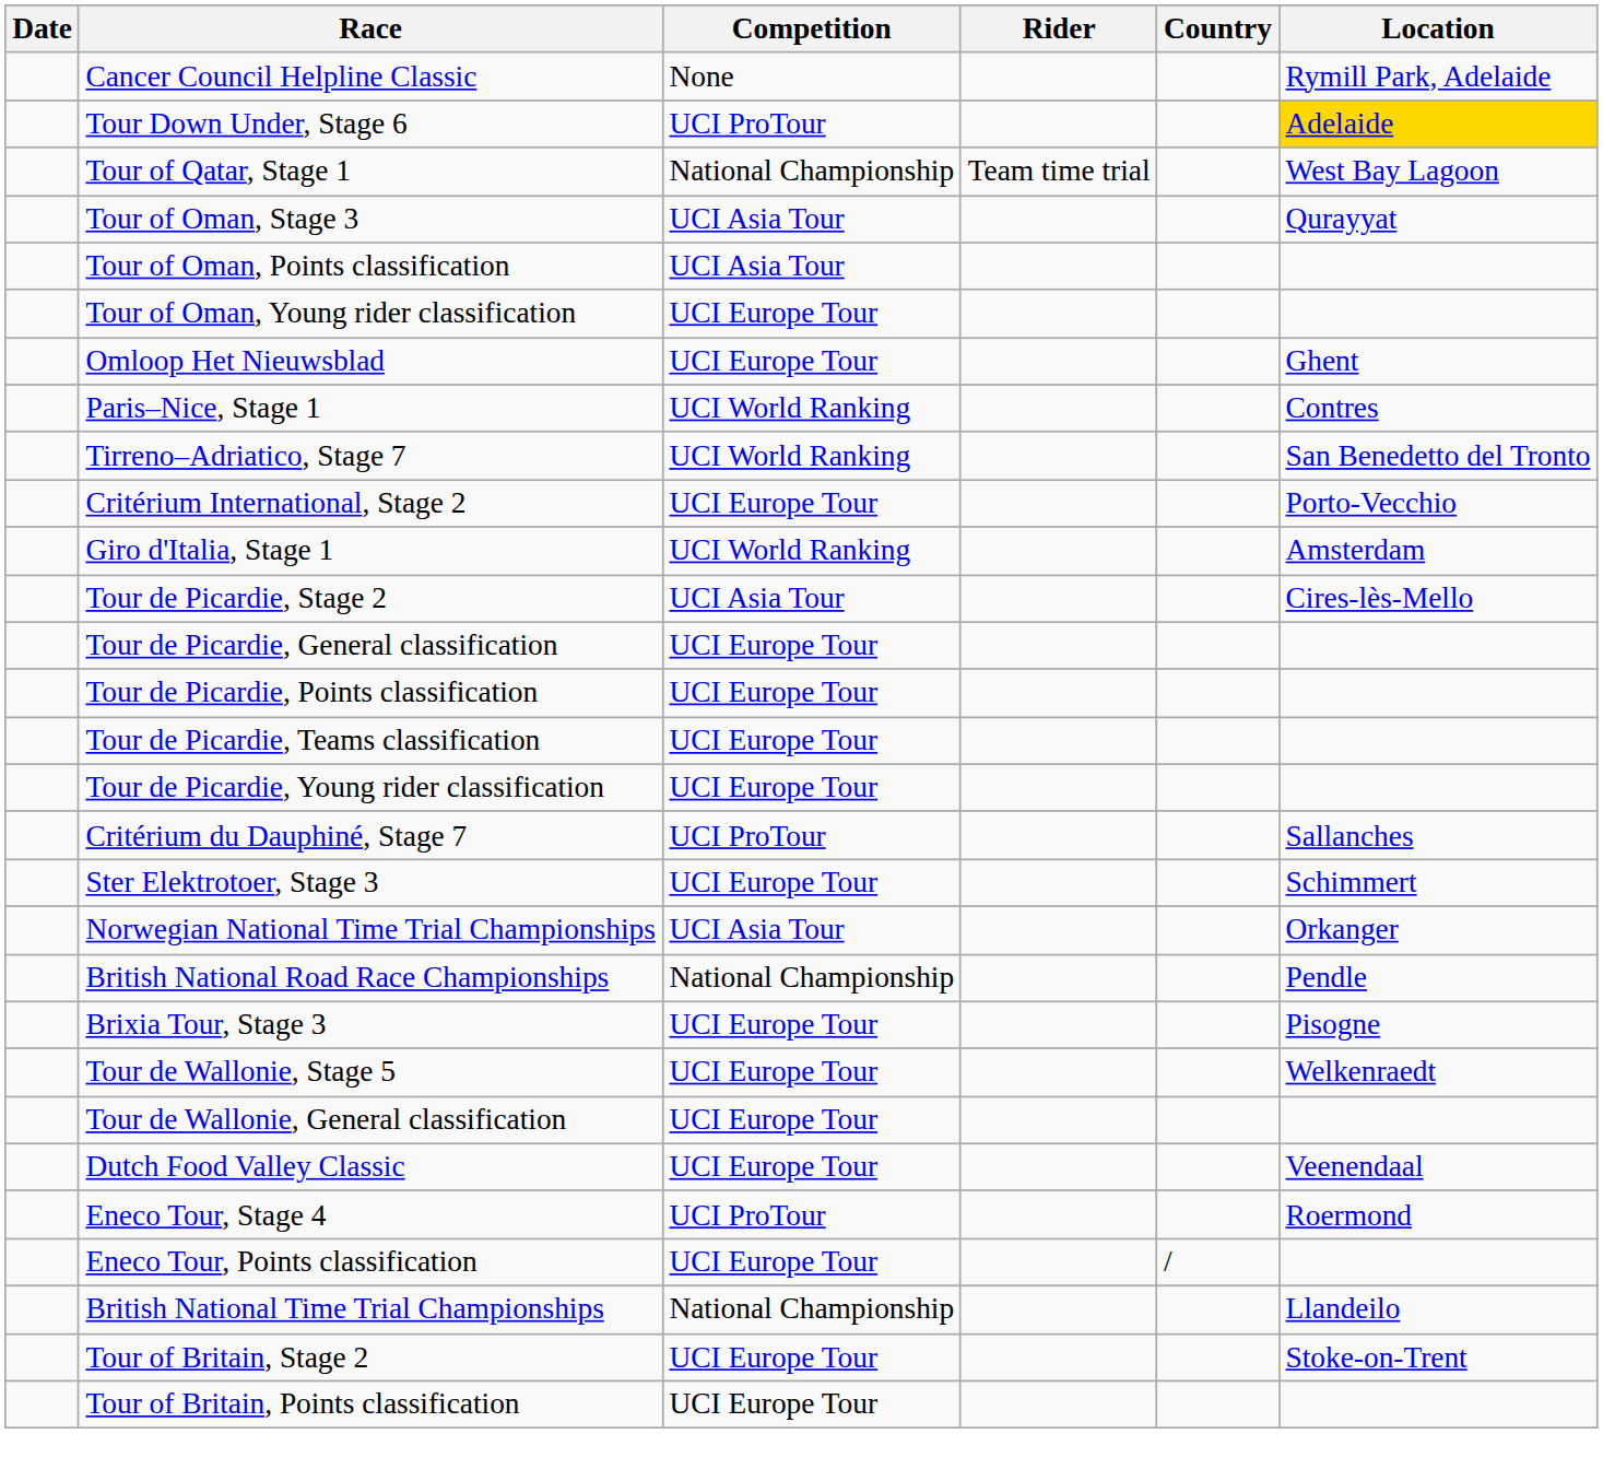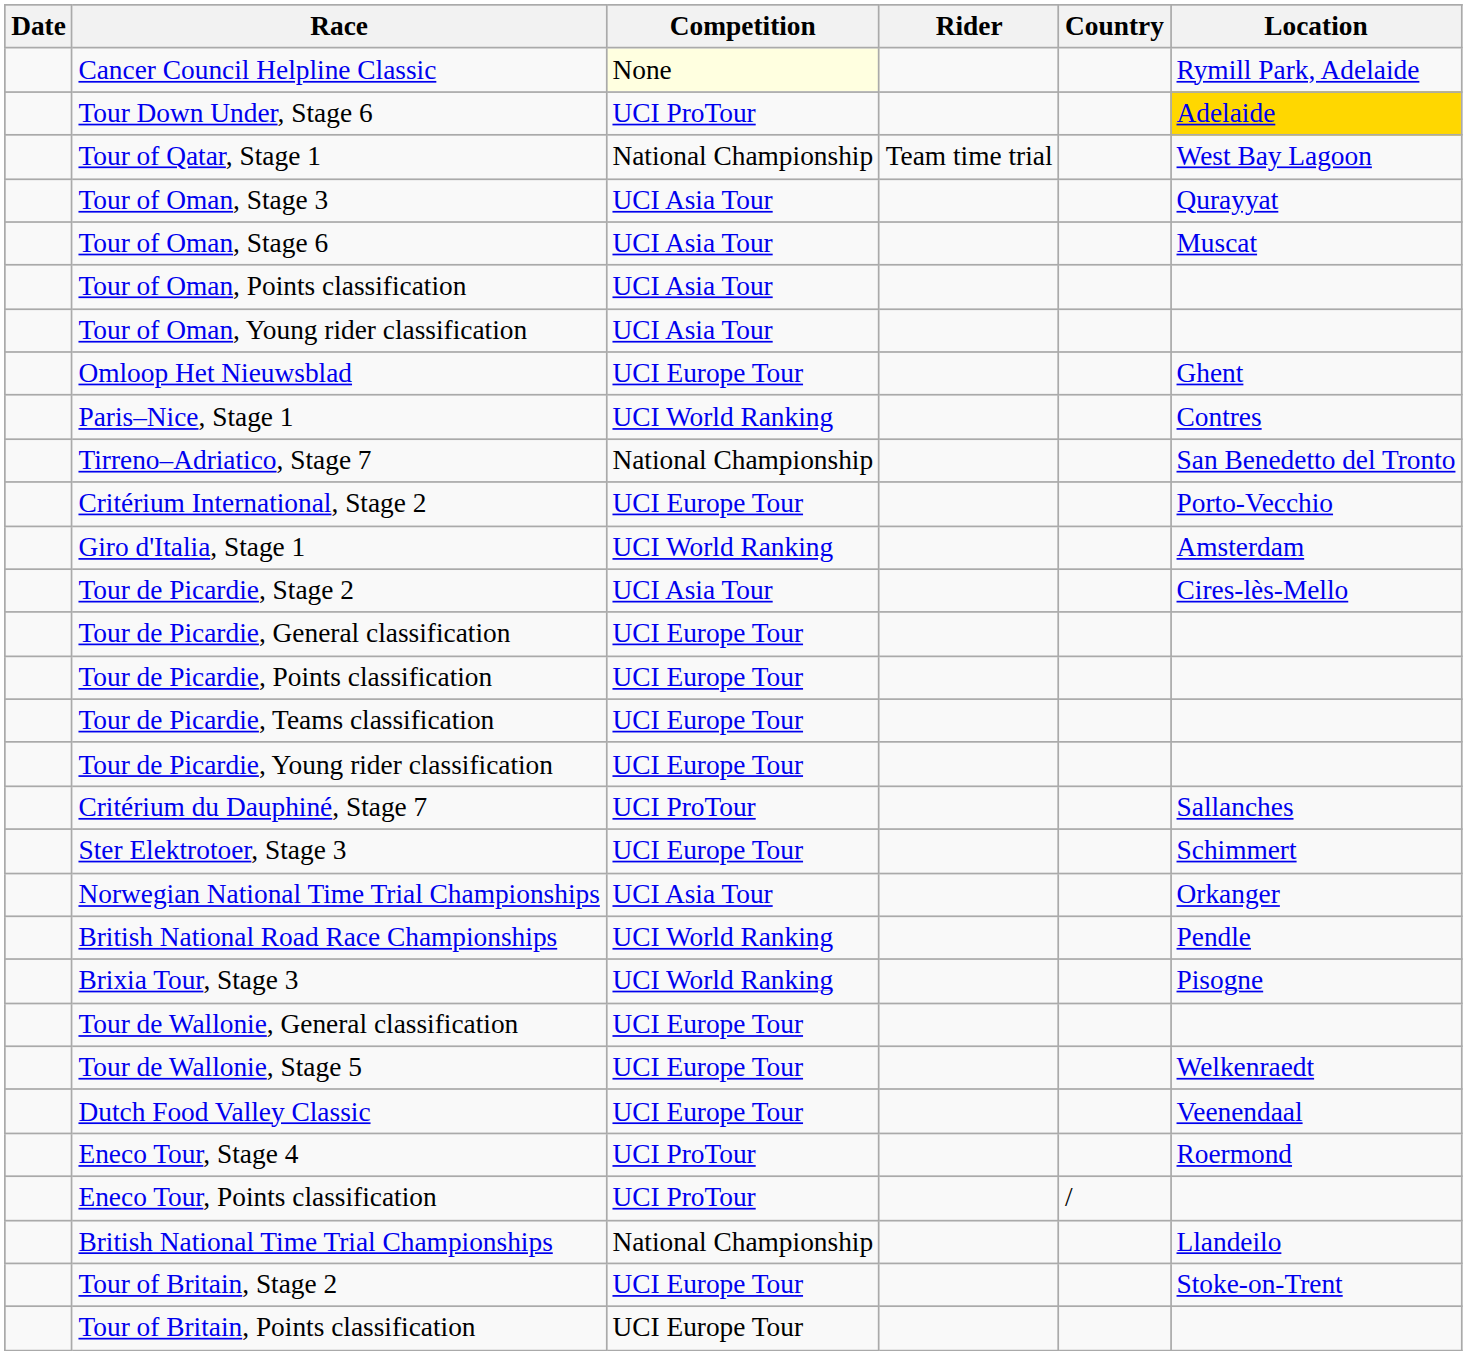 <table class="wikitable sortable">
 <tr>
 <th>Date</th>
 <th>Race</th>
 <th>Competition</th>
 <th>Rider</th>
 <th>Country</th>
 <th>Location</th>
 </tr>
 <tr>
 <td></td>
 <td><a href='#'>Cancer Council Helpline Classic</a></td>
-<td>None</td>
+<td style="background: lightyellow;">None</td>
 <td></td>
 <td></td>
 <td><a href='#'>Rymill Park, Adelaide</a></td>
 </tr>
 <tr>
 <td></td>
 <td><a href='#'>Tour Down Under</a>, Stage 6</td>
 <td><a href='#'>UCI ProTour</a></td>
 <td></td>
 <td></td>
 <td style="background: gold;"><a href='#'>Adelaide</a></td>
 </tr>
 <tr>
 <td></td>
 <td><a href='#'>Tour of Qatar</a>, Stage 1</td>
 <td>National Championship</td>
 <td>Team time trial</td>
 <td></td>
 <td><a href='#'>West Bay Lagoon</a></td>
 </tr>
 <tr>
 <td></td>
 <td><a href='#'>Tour of Oman</a>, Stage 3</td>
 <td><a href='#'>UCI Asia Tour</a></td>
 <td></td>
 <td></td>
 <td><a href='#'>Qurayyat</a></td>
 </tr>
 <tr>
 <td></td>
+<td><a href='#'>Tour of Oman</a>, Stage 6</td>
+<td><a href='#'>UCI Asia Tour</a></td>
+<td></td>
+<td></td>
+<td><a href='#'>Muscat</a></td>
+</tr>
+<tr>
+<td></td>
 <td><a href='#'>Tour of Oman</a>, Points classification</td>
 <td><a href='#'>UCI Asia Tour</a></td>
 <td></td>
 <td></td>
 <td></td>
 </tr>
 <tr>
 <td></td>
 <td><a href='#'>Tour of Oman</a>, Young rider classification</td>
-<td><a href='#'>UCI Europe Tour</a></td>
+<td><a href='#'>UCI Asia Tour</a></td>
 <td></td>
 <td></td>
 <td></td>
 </tr>
 <tr>
 <td></td>
 <td><a href='#'>Omloop Het Nieuwsblad</a></td>
 <td><a href='#'>UCI Europe Tour</a></td>
 <td></td>
 <td></td>
 <td><a href='#'>Ghent</a></td>
 </tr>
 <tr>
 <td></td>
 <td><a href='#'>Paris–Nice</a>, Stage 1</td>
 <td><a href='#'>UCI World Ranking</a></td>
 <td></td>
 <td></td>
 <td><a href='#'>Contres</a></td>
 </tr>
 <tr>
 <td></td>
 <td><a href='#'>Tirreno–Adriatico</a>, Stage 7</td>
-<td><a href='#'>UCI World Ranking</a></td>
+<td>National Championship</td>
 <td></td>
 <td></td>
 <td><a href='#'>San Benedetto del Tronto</a></td>
 </tr>
 <tr>
 <td></td>
 <td><a href='#'>Critérium International</a>, Stage 2</td>
 <td><a href='#'>UCI Europe Tour</a></td>
 <td></td>
 <td></td>
 <td><a href='#'>Porto-Vecchio</a></td>
 </tr>
 <tr>
 <td></td>
 <td><a href='#'>Giro d'Italia</a>, Stage 1</td>
 <td><a href='#'>UCI World Ranking</a></td>
 <td></td>
 <td></td>
 <td><a href='#'>Amsterdam</a></td>
 </tr>
 <tr>
 <td></td>
 <td><a href='#'>Tour de Picardie</a>, Stage 2</td>
 <td><a href='#'>UCI Asia Tour</a></td>
 <td></td>
 <td></td>
 <td><a href='#'>Cires-lès-Mello</a></td>
 </tr>
 <tr>
 <td></td>
 <td><a href='#'>Tour de Picardie</a>, General classification</td>
 <td><a href='#'>UCI Europe Tour</a></td>
 <td></td>
 <td></td>
 <td></td>
 </tr>
 <tr>
 <td></td>
 <td><a href='#'>Tour de Picardie</a>, Points classification</td>
 <td><a href='#'>UCI Europe Tour</a></td>
 <td></td>
 <td></td>
 <td></td>
 </tr>
 <tr>
 <td></td>
 <td><a href='#'>Tour de Picardie</a>, Teams classification</td>
 <td><a href='#'>UCI Europe Tour</a></td>
 <td align="center"></td>
 <td></td>
 <td></td>
 </tr>
 <tr>
 <td></td>
 <td><a href='#'>Tour de Picardie</a>, Young rider classification</td>
 <td><a href='#'>UCI Europe Tour</a></td>
 <td></td>
 <td></td>
 <td></td>
 </tr>
 <tr>
 <td></td>
 <td><a href='#'>Critérium du Dauphiné</a>, Stage 7</td>
 <td><a href='#'>UCI ProTour</a></td>
 <td></td>
 <td></td>
 <td><a href='#'>Sallanches</a></td>
 </tr>
 <tr>
 <td></td>
 <td><a href='#'>Ster Elektrotoer</a>, Stage 3</td>
 <td><a href='#'>UCI Europe Tour</a></td>
 <td></td>
 <td></td>
 <td><a href='#'>Schimmert</a></td>
 </tr>
 <tr>
 <td></td>
 <td><a href='#'>Norwegian National Time Trial Championships</a></td>
 <td><a href='#'>UCI Asia Tour</a></td>
 <td></td>
 <td></td>
 <td><a href='#'>Orkanger</a></td>
 </tr>
 <tr>
 <td></td>
 <td><a href='#'>British National Road Race Championships</a></td>
-<td>National Championship</td>
+<td><a href='#'>UCI World Ranking</a></td>
 <td></td>
 <td></td>
 <td><a href='#'>Pendle</a></td>
 </tr>
 <tr>
 <td></td>
 <td><a href='#'>Brixia Tour</a>, Stage 3</td>
+<td><a href='#'>UCI World Ranking</a></td>
+<td></td>
+<td></td>
+<td><a href='#'>Pisogne</a></td>
+</tr>
+<tr>
+<td></td>
+<td><a href='#'>Tour de Wallonie</a>, General classification</td>
 <td><a href='#'>UCI Europe Tour</a></td>
 <td></td>
 <td></td>
-<td><a href='#'>Pisogne</a></td>
+<td></td>
 </tr>
 <tr>
 <td></td>
 <td><a href='#'>Tour de Wallonie</a>, Stage 5</td>
 <td><a href='#'>UCI Europe Tour</a></td>
 <td></td>
 <td></td>
 <td><a href='#'>Welkenraedt</a></td>
-</tr>
-<tr>
-<td></td>
-<td><a href='#'>Tour de Wallonie</a>, General classification</td>
-<td><a href='#'>UCI Europe Tour</a></td>
-<td></td>
-<td></td>
-<td></td>
 </tr>
 <tr>
 <td></td>
 <td><a href='#'>Dutch Food Valley Classic</a></td>
 <td><a href='#'>UCI Europe Tour</a></td>
 <td></td>
 <td></td>
 <td><a href='#'>Veenendaal</a></td>
 </tr>
 <tr>
 <td></td>
 <td><a href='#'>Eneco Tour</a>, Stage 4</td>
 <td><a href='#'>UCI ProTour</a></td>
 <td></td>
 <td></td>
 <td><a href='#'>Roermond</a></td>
 </tr>
 <tr>
 <td></td>
 <td><a href='#'>Eneco Tour</a>, Points classification</td>
-<td><a href='#'>UCI Europe Tour</a></td>
+<td><a href='#'>UCI ProTour</a></td>
 <td></td>
 <td>/</td>
 <td></td>
 </tr>
 <tr>
 <td></td>
 <td><a href='#'>British National Time Trial Championships</a></td>
 <td>National Championship</td>
 <td></td>
 <td></td>
 <td><a href='#'>Llandeilo</a></td>
 </tr>
 <tr>
 <td></td>
 <td><a href='#'>Tour of Britain</a>, Stage 2</td>
 <td><a href='#'>UCI Europe Tour</a></td>
 <td></td>
 <td></td>
 <td><a href='#'>Stoke-on-Trent</a></td>
 </tr>
 <tr>
 <td></td>
 <td><a href='#'>Tour of Britain</a>, Points classification</td>
 <td>UCI Europe Tour</td>
 <td></td>
 <td></td>
 <td></td>
 </tr>
 </table>
